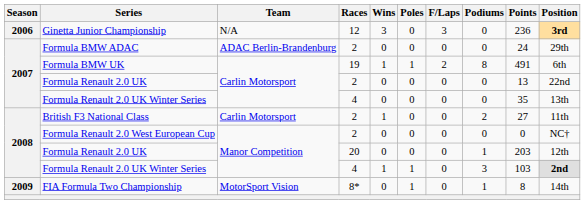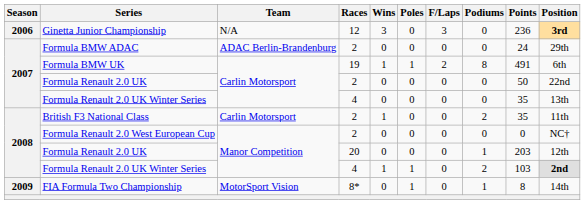 <table class="wikitable" style="font-size:95%">
 <tr>
 <th>Season</th>
 <th>Series</th>
 <th>Team</th>
 <th>Races</th>
 <th>Wins</th>
 <th>Poles</th>
 <th>F/Laps</th>
 <th>Podiums</th>
 <th>Points</th>
 <th>Position</th>
 </tr>
 <tr>
 <th align="center"><strong>2006</strong></th>
 <td><a href='#'>Ginetta Junior Championship</a></td>
 <td>N/A</td>
 <td align="center">12</td>
 <td align="center">3</td>
 <td align="center">0</td>
 <td align="center">3</td>
 <td align="center">0</td>
 <td align="center">236</td>
 <td style="background:#FFDF9F;" align="center"><strong>3rd</strong></td>
 </tr>
 <tr>
 <th rowspan="4" align="center"><strong>2007</strong></th>
 <td><a href='#'>Formula BMW ADAC</a></td>
 <td><a href='#'>ADAC Berlin-Brandenburg</a></td>
 <td align="center">2</td>
 <td align="center">0</td>
 <td align="center">0</td>
 <td align="center">0</td>
 <td align="center">0</td>
 <td align="center">24</td>
 <td align="center">29th</td>
 </tr>
 <tr>
 <td><a href='#'>Formula BMW UK</a></td>
 <td rowspan="3"><a href='#'>Carlin Motorsport</a></td>
 <td align="center">19</td>
 <td align="center">1</td>
 <td align="center">1</td>
 <td align="center">2</td>
 <td align="center">8</td>
 <td align="center">491</td>
 <td align="center">6th</td>
 </tr>
 <tr>
 <td><a href='#'>Formula Renault 2.0 UK</a></td>
 <td align="center">2</td>
 <td align="center">0</td>
 <td align="center">0</td>
 <td align="center">0</td>
 <td align="center">0</td>
-<td align="center">13</td>
+<td align="center">50</td>
 <td align="center">22nd</td>
 </tr>
 <tr>
 <td><a href='#'>Formula Renault 2.0 UK Winter Series</a></td>
 <td align="center">4</td>
 <td align="center">0</td>
 <td align="center">0</td>
 <td align="center">0</td>
 <td align="center">0</td>
 <td align="center">35</td>
 <td align="center">13th</td>
 </tr>
 <tr>
 <th rowspan="4" align="center"><strong>2008</strong></th>
 <td><a href='#'>British F3 National Class</a></td>
 <td><a href='#'>Carlin Motorsport</a></td>
 <td align="center">2</td>
 <td align="center">1</td>
 <td align="center">0</td>
 <td align="center">0</td>
 <td align="center">2</td>
-<td align="center">27</td>
+<td align="center">35</td>
 <td align="center">11th</td>
 </tr>
 <tr>
 <td><a href='#'>Formula Renault 2.0 West European Cup</a></td>
 <td rowspan=3><a href='#'>Manor Competition</a></td>
 <td align="center">2</td>
 <td align="center">0</td>
 <td align="center">0</td>
 <td align="center">0</td>
 <td align="center">0</td>
 <td align="center">0</td>
 <td align="center">NC†</td>
 </tr>
 <tr>
 <td><a href='#'>Formula Renault 2.0 UK</a></td>
 <td align="center">20</td>
 <td align="center">0</td>
 <td align="center">0</td>
 <td align="center">0</td>
 <td align="center">1</td>
 <td align="center">203</td>
 <td align="center">12th</td>
 </tr>
 <tr>
 <td><a href='#'>Formula Renault 2.0 UK Winter Series</a></td>
 <td align="center">4</td>
 <td align="center">1</td>
 <td align="center">1</td>
 <td align="center">0</td>
-<td align="center">3</td>
+<td align="center">2</td>
 <td align="center">103</td>
 <td align="center" style="background:#DFDFDF;"><strong>2nd</strong></td>
 </tr>
 <tr>
 <th align="center"><strong>2009</strong></th>
 <td><a href='#'>FIA Formula Two Championship</a></td>
 <td><a href='#'>MotorSport Vision</a></td>
 <td align="center">8*</td>
 <td align="center">0</td>
 <td align="center">1</td>
 <td align="center">0</td>
 <td align="center">1</td>
 <td align="center">8</td>
 <td align="center">14th</td>
 </tr>
 <tr>
 <th colspan="10"></th>
 </tr>
 </table>
